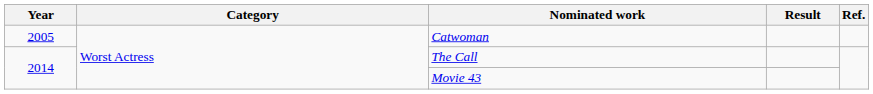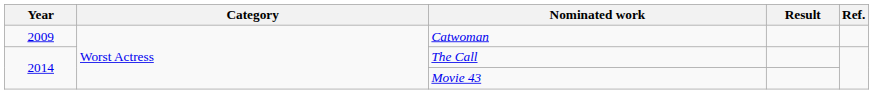 <table class=wikitable>
 <tr>
 <th scope="col" style="width:5em;">Year</th>
 <th scope="col" style="width:26em;">Category</th>
 <th scope="col" style="width:25em;">Nominated work</th>
 <th scope="col" style="width:5em;">Result</th>
 <th>Ref.</th>
 </tr>
 <tr>
-<td style="text-align:center;"><a href='#'>2005</a></td>
+<td style="text-align:center;"><a href='#'>2009</a></td>
 <td rowspan="3"><a href='#'>Worst Actress</a></td>
 <td><em><a href='#'>Catwoman</a></em></td>
 <td></td>
 <td style="text-align:center;"></td>
 </tr>
 <tr>
 <td style="text-align:center;", rowspan="2"><a href='#'>2014</a></td>
 <td><em><a href='#'>The Call</a></em></td>
 <td></td>
 <td style="text-align:center;" rowspan="2"></td>
 </tr>
 <tr>
 <td><em><a href='#'>Movie 43</a></em></td>
 <td></td>
 </tr>
 </table>
